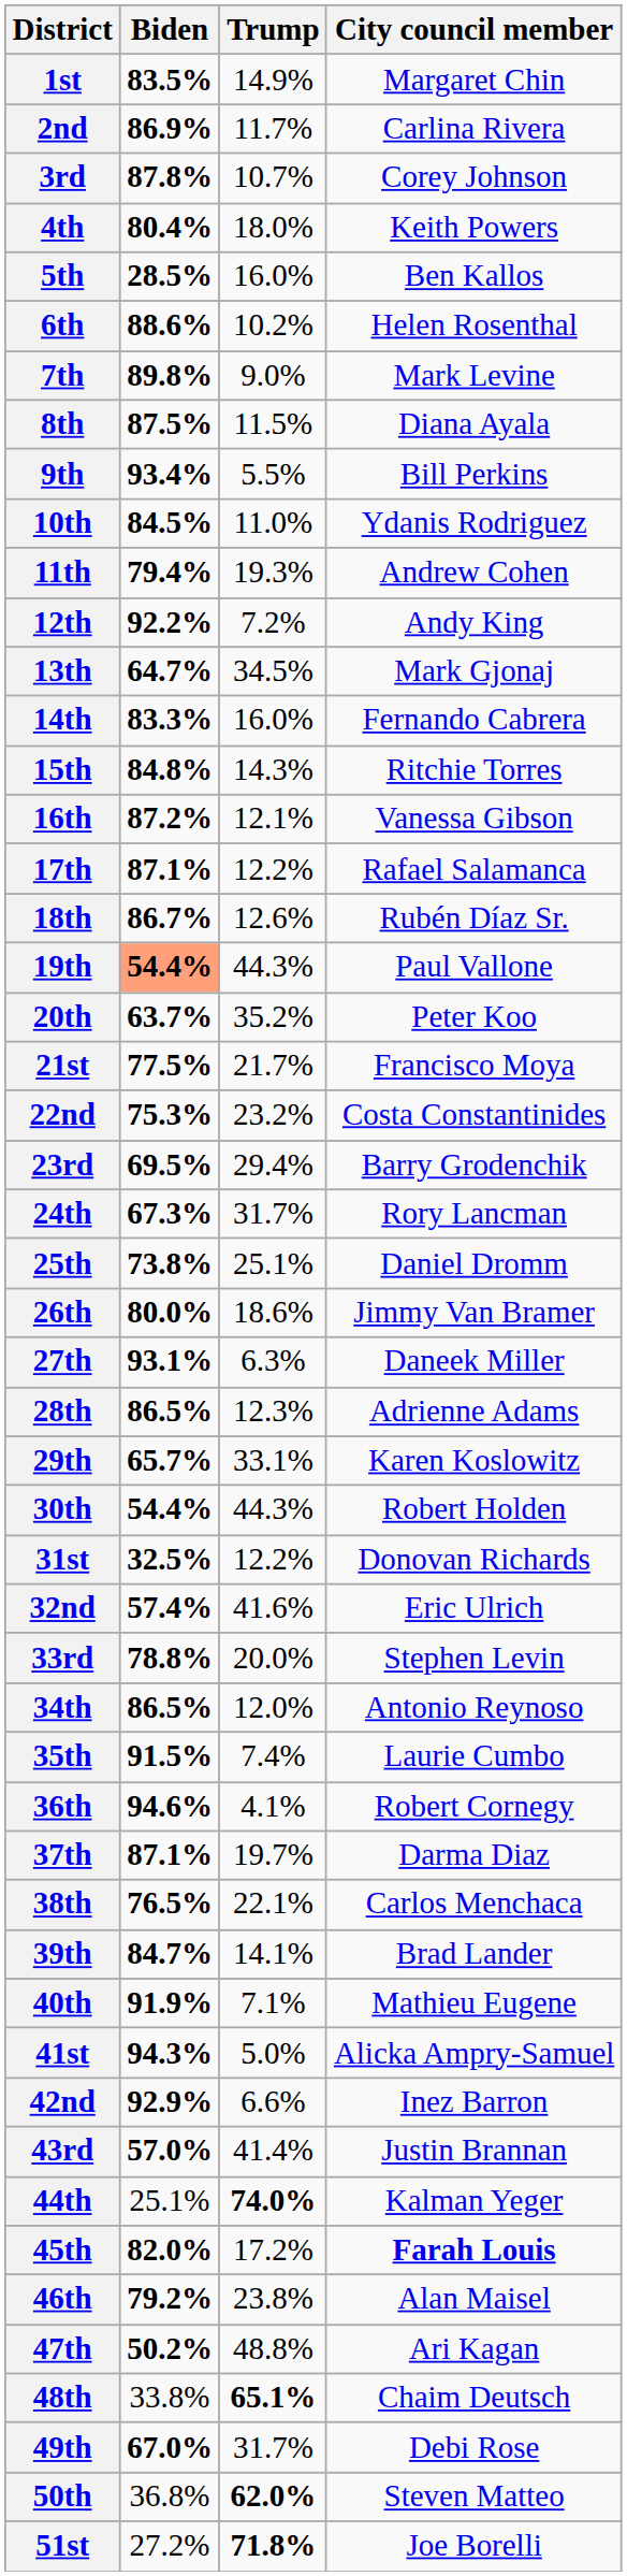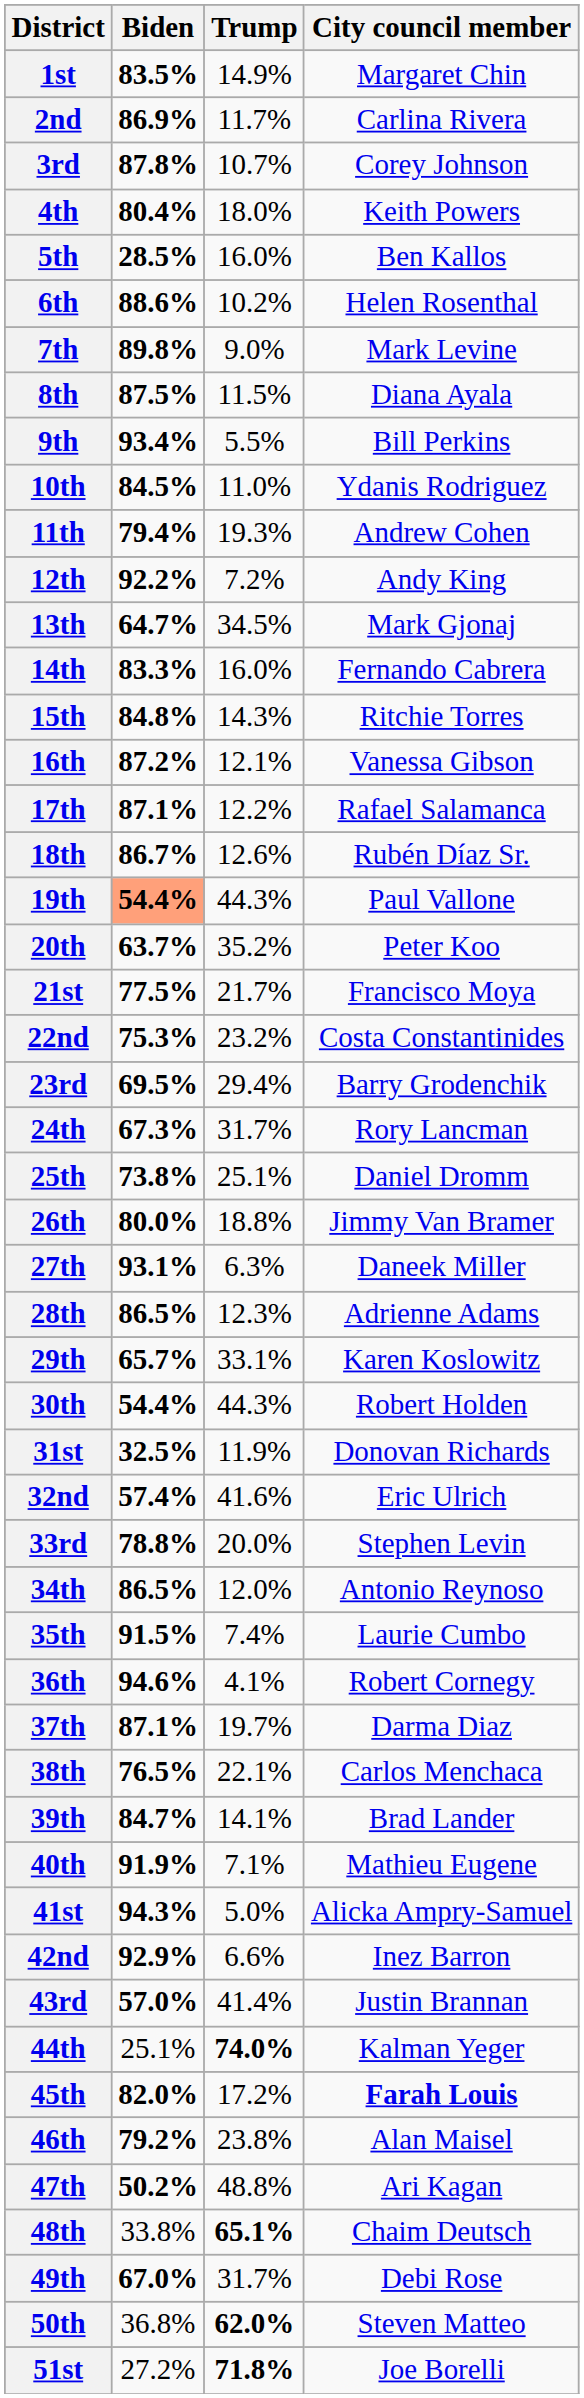 <table class=wikitable>
 <tr>
 <th>District</th>
 <th>Biden</th>
 <th>Trump</th>
 <th>City council member</th>
 </tr>
 <tr align=center>
 <th><a href='#'>1st</a></th>
 <td><strong>83.5%</strong></td>
 <td>14.9%</td>
 <td><a href='#'>Margaret Chin</a></td>
 </tr>
 <tr align=center>
 <th><a href='#'>2nd</a></th>
 <td><strong>86.9%</strong></td>
 <td>11.7%</td>
 <td><a href='#'>Carlina Rivera</a></td>
 </tr>
 <tr align=center>
 <th><a href='#'>3rd</a></th>
 <td><strong>87.8%</strong></td>
 <td>10.7%</td>
 <td><a href='#'>Corey Johnson</a></td>
 </tr>
 <tr align=center>
 <th><a href='#'>4th</a></th>
 <td><strong>80.4%</strong></td>
 <td>18.0%</td>
 <td><a href='#'>Keith Powers</a></td>
 </tr>
 <tr align=center>
 <th><a href='#'>5th</a></th>
 <td><strong>28.5%</strong></td>
 <td>16.0%</td>
 <td><a href='#'>Ben Kallos</a></td>
 </tr>
 <tr align=center>
 <th><a href='#'>6th</a></th>
 <td><strong>88.6%</strong></td>
 <td>10.2%</td>
 <td><a href='#'>Helen Rosenthal</a></td>
 </tr>
 <tr align=center>
 <th><a href='#'>7th</a></th>
 <td><strong>89.8%</strong></td>
 <td>9.0%</td>
 <td><a href='#'>Mark Levine</a></td>
 </tr>
 <tr align=center>
 <th><a href='#'>8th</a></th>
 <td><strong>87.5%</strong></td>
 <td>11.5%</td>
 <td><a href='#'>Diana Ayala</a></td>
 </tr>
 <tr align=center>
 <th><a href='#'>9th</a></th>
 <td><strong>93.4%</strong></td>
 <td>5.5%</td>
 <td><a href='#'>Bill Perkins</a></td>
 </tr>
 <tr align=center>
 <th><a href='#'>10th</a></th>
 <td><strong>84.5%</strong></td>
 <td>11.0%</td>
 <td><a href='#'>Ydanis Rodriguez</a></td>
 </tr>
 <tr align=center>
 <th><a href='#'>11th</a></th>
 <td><strong>79.4%</strong></td>
 <td>19.3%</td>
 <td><a href='#'>Andrew Cohen</a></td>
 </tr>
 <tr align=center>
 <th><a href='#'>12th</a></th>
 <td><strong>92.2%</strong></td>
 <td>7.2%</td>
 <td><a href='#'>Andy King</a></td>
 </tr>
 <tr align=center>
 <th><a href='#'>13th</a></th>
 <td><strong>64.7%</strong></td>
 <td>34.5%</td>
 <td><a href='#'>Mark Gjonaj</a></td>
 </tr>
 <tr align=center>
 <th><a href='#'>14th</a></th>
 <td><strong>83.3%</strong></td>
 <td>16.0%</td>
 <td><a href='#'>Fernando Cabrera</a></td>
 </tr>
 <tr align=center>
 <th><a href='#'>15th</a></th>
 <td><strong>84.8%</strong></td>
 <td>14.3%</td>
 <td><a href='#'>Ritchie Torres</a></td>
 </tr>
 <tr align=center>
 <th><a href='#'>16th</a></th>
 <td><strong>87.2%</strong></td>
 <td>12.1%</td>
 <td><a href='#'>Vanessa Gibson</a></td>
 </tr>
 <tr align=center>
 <th><a href='#'>17th</a></th>
 <td><strong>87.1%</strong></td>
 <td>12.2%</td>
 <td><a href='#'>Rafael Salamanca</a></td>
 </tr>
 <tr align=center>
 <th><a href='#'>18th</a></th>
 <td><strong>86.7%</strong></td>
 <td>12.6%</td>
 <td><a href='#'>Rubén Díaz Sr.</a></td>
 </tr>
 <tr align=center>
 <th><a href='#'>19th</a></th>
 <td style="background: lightsalmon;"><strong>54.4%</strong></td>
 <td>44.3%</td>
 <td><a href='#'>Paul Vallone</a></td>
 </tr>
 <tr align=center>
 <th><a href='#'>20th</a></th>
 <td><strong>63.7%</strong></td>
 <td>35.2%</td>
 <td><a href='#'>Peter Koo</a></td>
 </tr>
 <tr align=center>
 <th><a href='#'>21st</a></th>
 <td><strong>77.5%</strong></td>
 <td>21.7%</td>
 <td><a href='#'>Francisco Moya</a></td>
 </tr>
 <tr align=center>
 <th><a href='#'>22nd</a></th>
 <td><strong>75.3%</strong></td>
 <td>23.2%</td>
 <td><a href='#'>Costa Constantinides</a></td>
 </tr>
 <tr align=center>
 <th><a href='#'>23rd</a></th>
 <td><strong>69.5%</strong></td>
 <td>29.4%</td>
 <td><a href='#'>Barry Grodenchik</a></td>
 </tr>
 <tr align=center>
 <th><a href='#'>24th</a></th>
 <td><strong>67.3%</strong></td>
 <td>31.7%</td>
 <td><a href='#'>Rory Lancman</a></td>
 </tr>
 <tr align=center>
 <th><a href='#'>25th</a></th>
 <td><strong>73.8%</strong></td>
 <td>25.1%</td>
 <td><a href='#'>Daniel Dromm</a></td>
 </tr>
 <tr align=center>
 <th><a href='#'>26th</a></th>
 <td><strong>80.0%</strong></td>
-<td>18.6%</td>
+<td>18.8%</td>
 <td><a href='#'>Jimmy Van Bramer</a></td>
 </tr>
 <tr align=center>
 <th><a href='#'>27th</a></th>
 <td><strong>93.1%</strong></td>
 <td>6.3%</td>
 <td><a href='#'>Daneek Miller</a></td>
 </tr>
 <tr align=center>
 <th><a href='#'>28th</a></th>
 <td><strong>86.5%</strong></td>
 <td>12.3%</td>
 <td><a href='#'>Adrienne Adams</a></td>
 </tr>
 <tr align=center>
 <th><a href='#'>29th</a></th>
 <td><strong>65.7%</strong></td>
 <td>33.1%</td>
 <td><a href='#'>Karen Koslowitz</a></td>
 </tr>
 <tr align=center>
 <th><a href='#'>30th</a></th>
 <td><strong>54.4%</strong></td>
 <td>44.3%</td>
 <td><a href='#'>Robert Holden</a></td>
 </tr>
 <tr align=center>
 <th><a href='#'>31st</a></th>
 <td><strong>32.5%</strong></td>
-<td>12.2%</td>
+<td>11.9%</td>
 <td><a href='#'>Donovan Richards</a></td>
 </tr>
 <tr align=center>
 <th><a href='#'>32nd</a></th>
 <td><strong>57.4%</strong></td>
 <td>41.6%</td>
 <td><a href='#'>Eric Ulrich</a></td>
 </tr>
 <tr align=center>
 <th><a href='#'>33rd</a></th>
 <td><strong>78.8%</strong></td>
 <td>20.0%</td>
 <td><a href='#'>Stephen Levin</a></td>
 </tr>
 <tr align=center>
 <th><a href='#'>34th</a></th>
 <td><strong>86.5%</strong></td>
 <td>12.0%</td>
 <td><a href='#'>Antonio Reynoso</a></td>
 </tr>
 <tr align=center>
 <th><a href='#'>35th</a></th>
 <td><strong>91.5%</strong></td>
 <td>7.4%</td>
 <td><a href='#'>Laurie Cumbo</a></td>
 </tr>
 <tr align=center>
 <th><a href='#'>36th</a></th>
 <td><strong>94.6%</strong></td>
 <td>4.1%</td>
 <td><a href='#'>Robert Cornegy</a></td>
 </tr>
 <tr align=center>
 <th><a href='#'>37th</a></th>
 <td><strong>87.1%</strong></td>
 <td>19.7%</td>
 <td><a href='#'>Darma Diaz</a></td>
 </tr>
 <tr align=center>
 <th><a href='#'>38th</a></th>
 <td><strong>76.5%</strong></td>
 <td>22.1%</td>
 <td><a href='#'>Carlos Menchaca</a></td>
 </tr>
 <tr align=center>
 <th><a href='#'>39th</a></th>
 <td><strong>84.7%</strong></td>
 <td>14.1%</td>
 <td><a href='#'>Brad Lander</a></td>
 </tr>
 <tr align=center>
 <th><a href='#'>40th</a></th>
 <td><strong>91.9%</strong></td>
 <td>7.1%</td>
 <td><a href='#'>Mathieu Eugene</a></td>
 </tr>
 <tr align=center>
 <th><a href='#'>41st</a></th>
 <td><strong>94.3%</strong></td>
 <td>5.0%</td>
 <td><a href='#'>Alicka Ampry-Samuel</a></td>
 </tr>
 <tr align=center>
 <th><a href='#'>42nd</a></th>
 <td><strong>92.9%</strong></td>
 <td>6.6%</td>
 <td><a href='#'>Inez Barron</a></td>
 </tr>
 <tr align=center>
 <th><a href='#'>43rd</a></th>
 <td><strong>57.0%</strong></td>
 <td>41.4%</td>
 <td><a href='#'>Justin Brannan</a></td>
 </tr>
 <tr align=center>
 <th><a href='#'>44th</a></th>
 <td>25.1%</td>
 <td><strong>74.0%</strong></td>
 <td><a href='#'>Kalman Yeger</a></td>
 </tr>
 <tr align=center>
 <th><a href='#'>45th</a></th>
 <td><strong>82.0%</strong></td>
 <td>17.2%</td>
 <td><strong><a href='#'>Farah Louis</a></strong></td>
 </tr>
 <tr align=center>
 <th><a href='#'>46th</a></th>
 <td><strong>79.2%</strong></td>
 <td>23.8%</td>
 <td><a href='#'>Alan Maisel</a></td>
 </tr>
 <tr align=center>
 <th><a href='#'>47th</a></th>
 <td><strong>50.2%</strong></td>
 <td>48.8%</td>
 <td><a href='#'>Ari Kagan</a></td>
 </tr>
 <tr align=center>
 <th><a href='#'>48th</a></th>
 <td>33.8%</td>
 <td><strong>65.1%</strong></td>
 <td><a href='#'>Chaim Deutsch</a></td>
 </tr>
 <tr align=center>
 <th><a href='#'>49th</a></th>
 <td><strong>67.0%</strong></td>
 <td>31.7%</td>
 <td><a href='#'>Debi Rose</a></td>
 </tr>
 <tr align=center>
 <th><a href='#'>50th</a></th>
 <td>36.8%</td>
 <td><strong>62.0%</strong></td>
 <td><a href='#'>Steven Matteo</a></td>
 </tr>
 <tr align=center>
 <th><a href='#'>51st</a></th>
 <td>27.2%</td>
 <td><strong>71.8%</strong></td>
 <td><a href='#'>Joe Borelli</a></td>
 </tr>
 </table>
